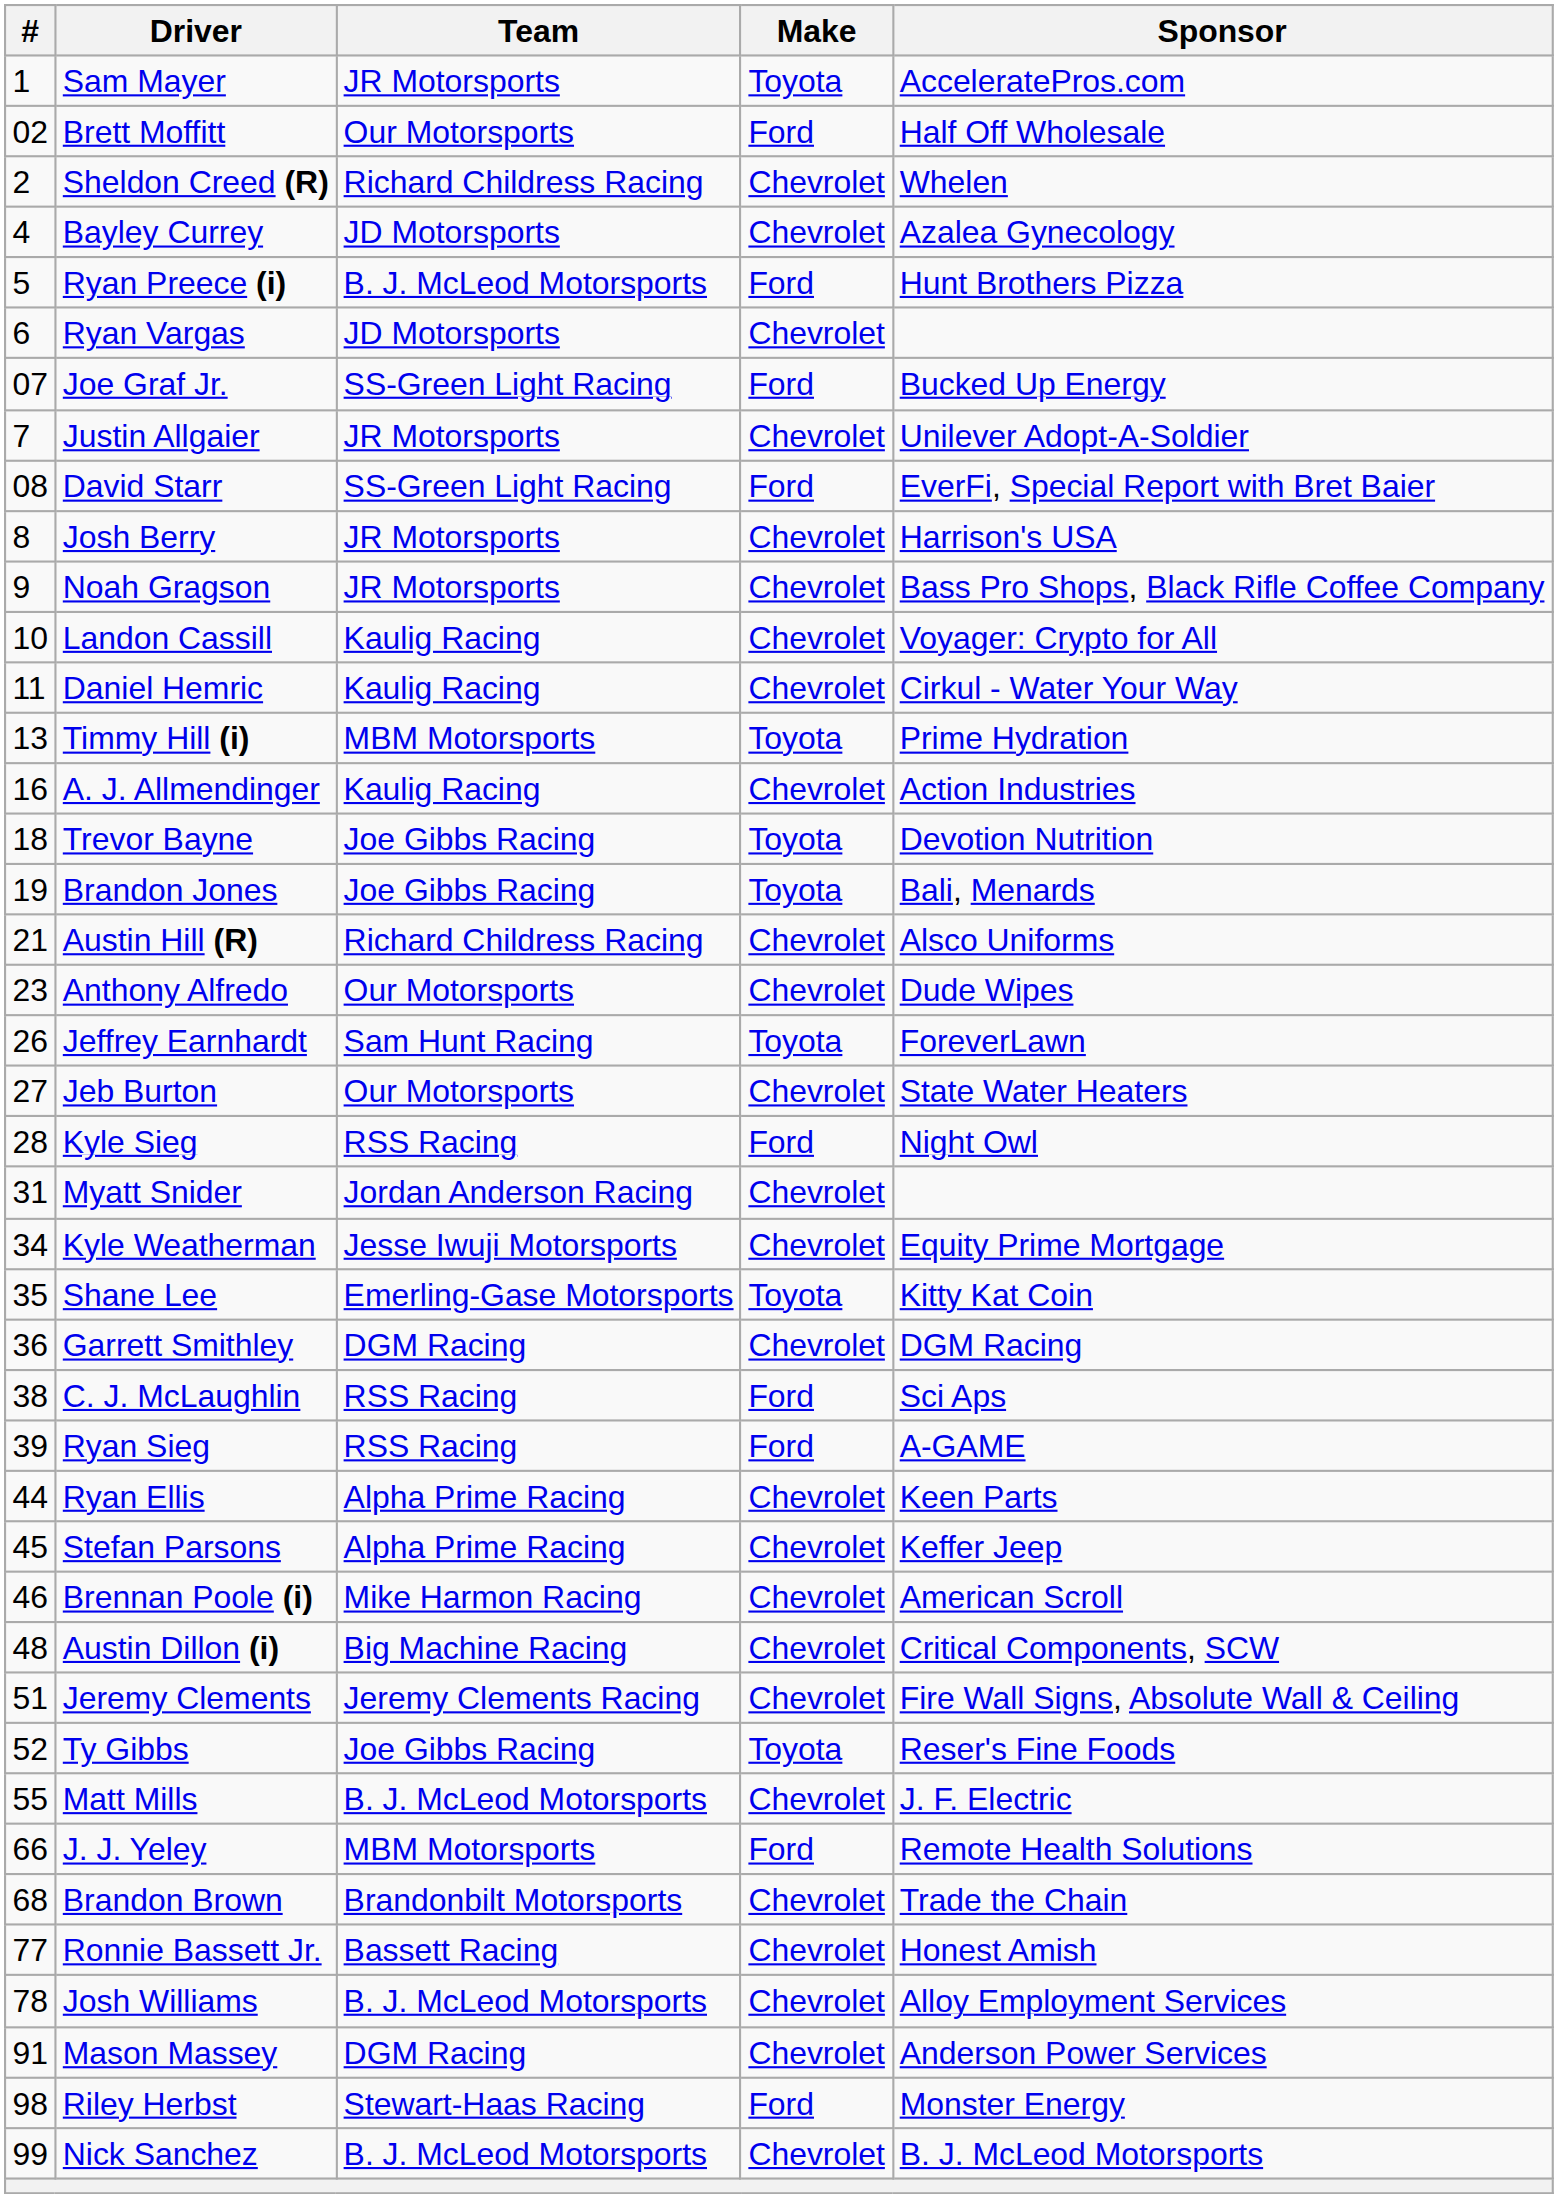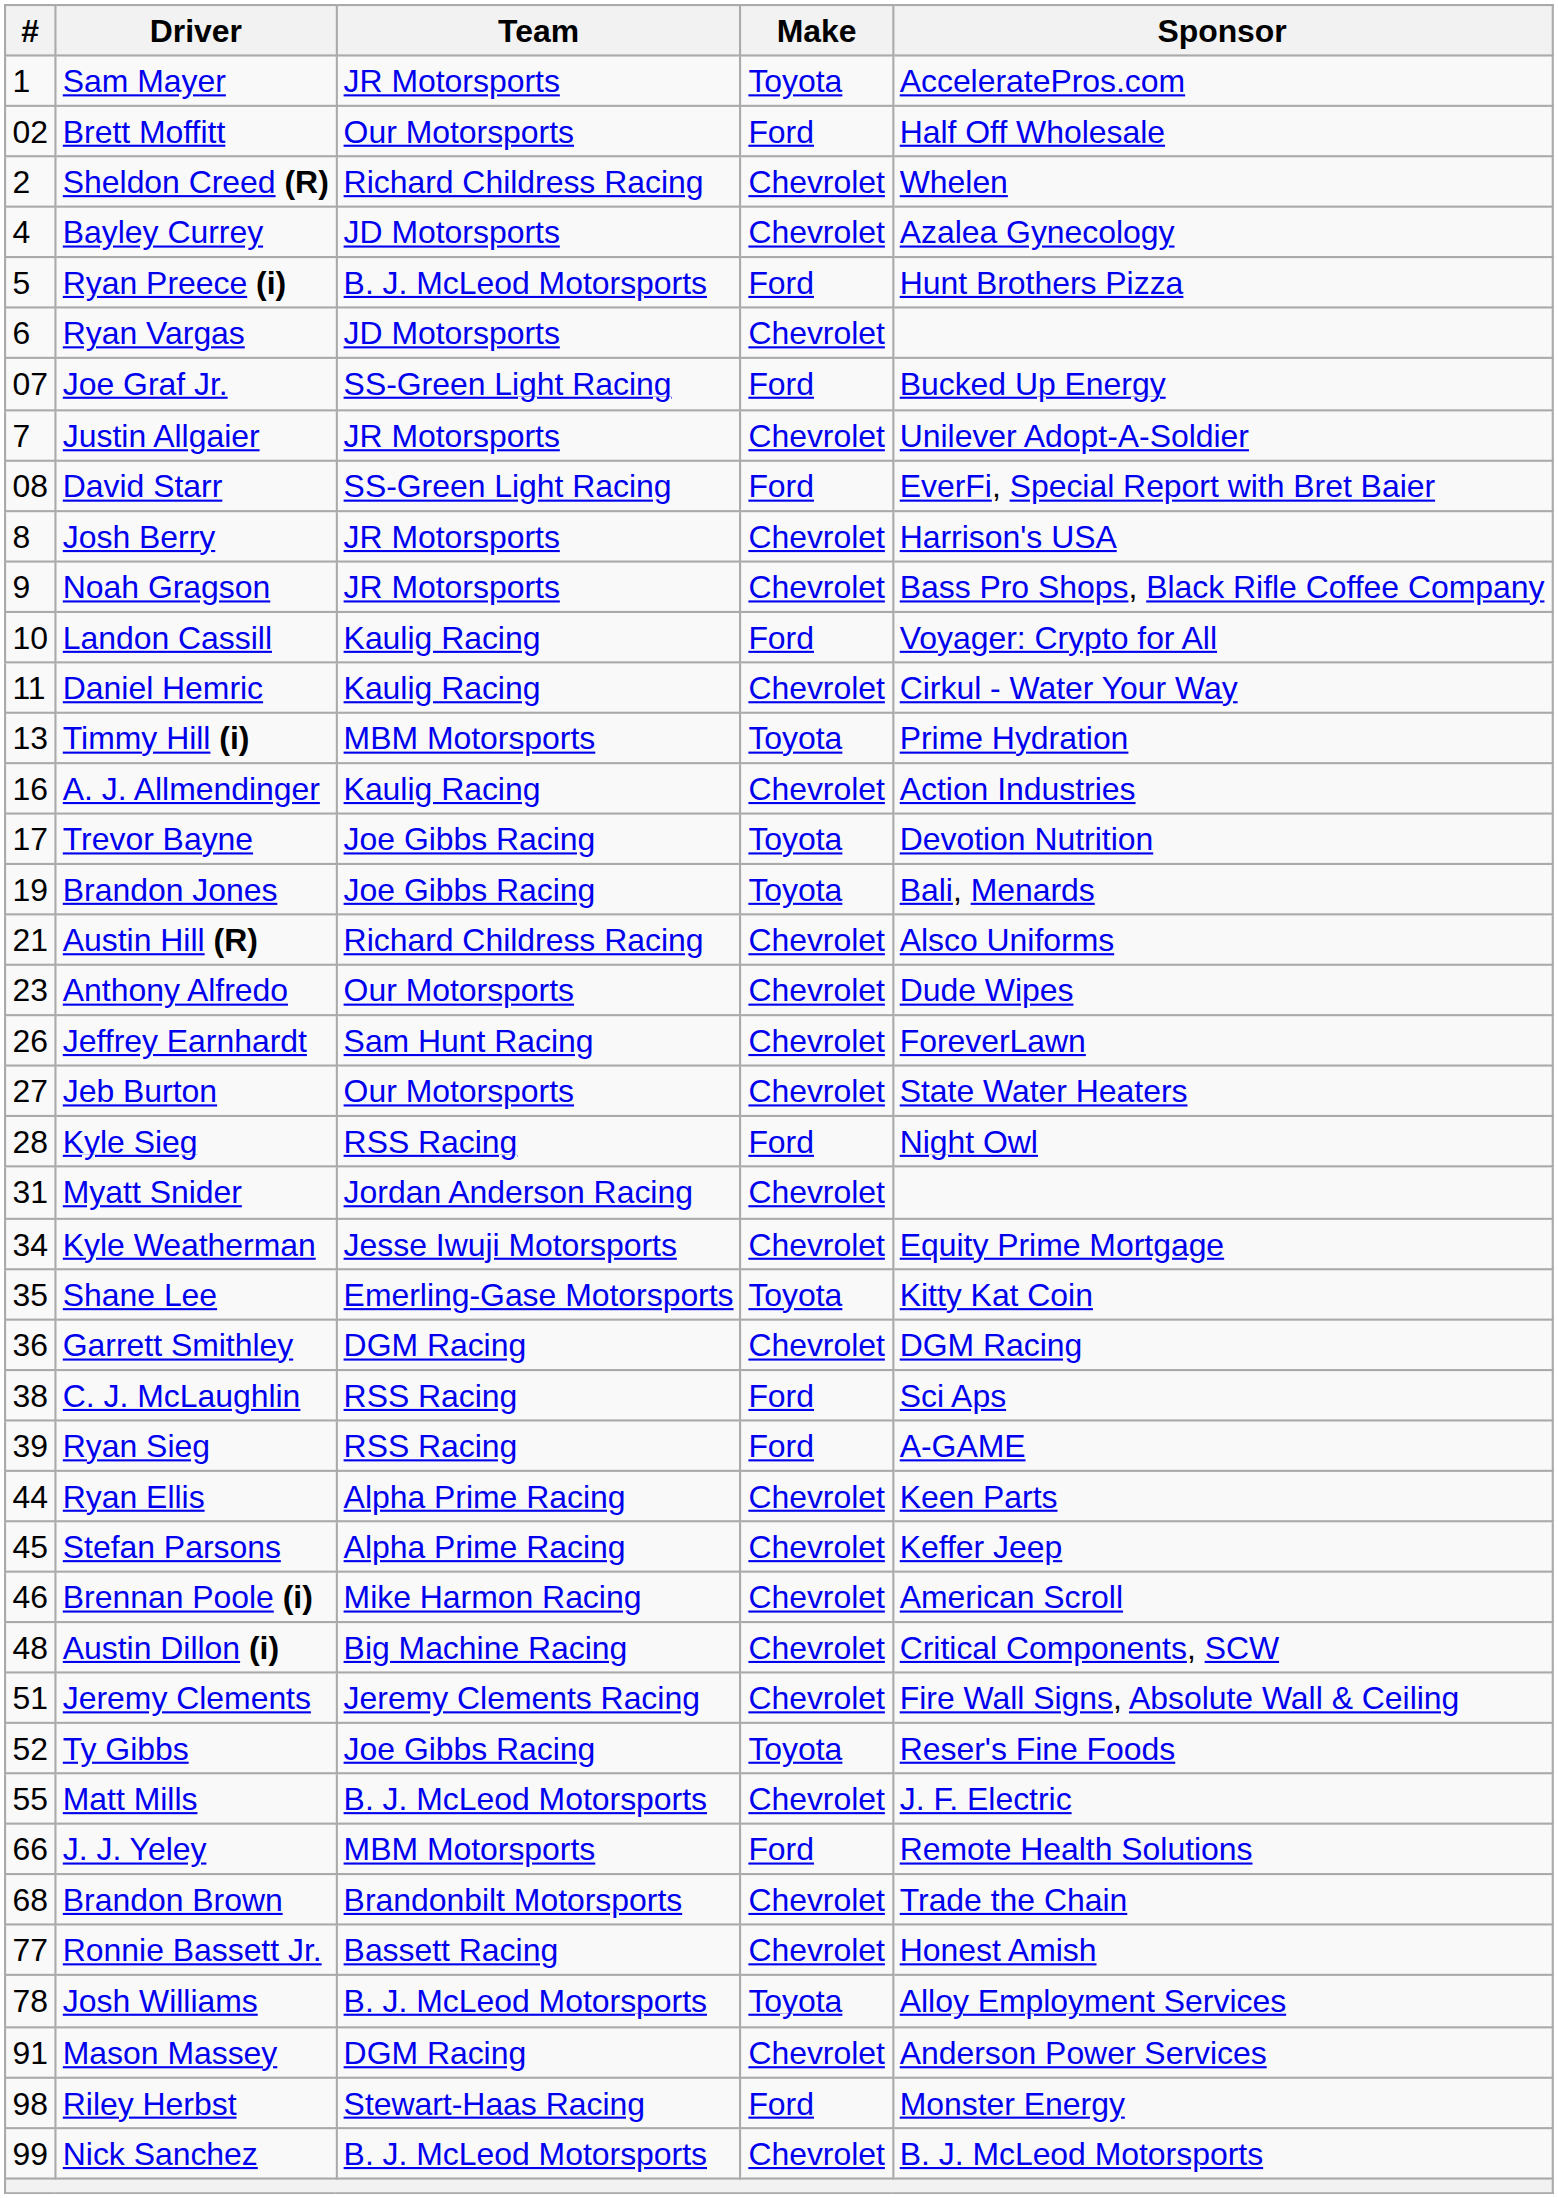 <table class="wikitable" style="font-size:95%">
 <tr>
 <th>#</th>
 <th>Driver</th>
 <th>Team</th>
 <th>Make</th>
 <th>Sponsor</th>
 </tr>
 <tr>
 <td>1</td>
 <td><a href='#'>Sam Mayer</a></td>
 <td><a href='#'>JR Motorsports</a></td>
 <td><a href='#'>Toyota</a></td>
 <td><a href='#'>AcceleratePros.com</a></td>
 </tr>
 <tr>
 <td>02</td>
 <td><a href='#'>Brett Moffitt</a></td>
 <td><a href='#'>Our Motorsports</a></td>
 <td><a href='#'>Ford</a></td>
 <td><a href='#'>Half Off Wholesale</a></td>
 </tr>
 <tr>
 <td>2</td>
 <td><a href='#'>Sheldon Creed</a> <strong>(R)</strong></td>
 <td><a href='#'>Richard Childress Racing</a></td>
 <td><a href='#'>Chevrolet</a></td>
 <td><a href='#'>Whelen</a></td>
 </tr>
 <tr>
 <td>4</td>
 <td><a href='#'>Bayley Currey</a></td>
 <td><a href='#'>JD Motorsports</a></td>
 <td><a href='#'>Chevrolet</a></td>
 <td><a href='#'>Azalea Gynecology</a></td>
 </tr>
 <tr>
 <td>5</td>
 <td><a href='#'>Ryan Preece</a> <strong>(i)</strong></td>
 <td><a href='#'>B. J. McLeod Motorsports</a></td>
 <td><a href='#'>Ford</a></td>
 <td><a href='#'>Hunt Brothers Pizza</a></td>
 </tr>
 <tr>
 <td>6</td>
 <td><a href='#'>Ryan Vargas</a></td>
 <td><a href='#'>JD Motorsports</a></td>
 <td><a href='#'>Chevrolet</a></td>
 <td></td>
 </tr>
 <tr>
 <td>07</td>
 <td><a href='#'>Joe Graf Jr.</a></td>
 <td><a href='#'>SS-Green Light Racing</a></td>
 <td><a href='#'>Ford</a></td>
 <td><a href='#'>Bucked Up Energy</a></td>
 </tr>
 <tr>
 <td>7</td>
 <td><a href='#'>Justin Allgaier</a></td>
 <td><a href='#'>JR Motorsports</a></td>
 <td><a href='#'>Chevrolet</a></td>
 <td><a href='#'>Unilever Adopt-A-Soldier</a></td>
 </tr>
 <tr>
 <td>08</td>
 <td><a href='#'>David Starr</a></td>
 <td><a href='#'>SS-Green Light Racing</a></td>
 <td><a href='#'>Ford</a></td>
 <td><a href='#'>EverFi</a>, <a href='#'>Special Report with Bret Baier</a></td>
 </tr>
 <tr>
 <td>8</td>
 <td><a href='#'>Josh Berry</a></td>
 <td><a href='#'>JR Motorsports</a></td>
 <td><a href='#'>Chevrolet</a></td>
 <td><a href='#'>Harrison's USA</a></td>
 </tr>
 <tr>
 <td>9</td>
 <td><a href='#'>Noah Gragson</a></td>
 <td><a href='#'>JR Motorsports</a></td>
 <td><a href='#'>Chevrolet</a></td>
 <td><a href='#'>Bass Pro Shops</a>, <a href='#'>Black Rifle Coffee Company</a></td>
 </tr>
 <tr>
 <td>10</td>
 <td><a href='#'>Landon Cassill</a></td>
 <td><a href='#'>Kaulig Racing</a></td>
-<td><a href='#'>Chevrolet</a></td>
+<td><a href='#'>Ford</a></td>
 <td><a href='#'>Voyager: Crypto for All</a></td>
 </tr>
 <tr>
 <td>11</td>
 <td><a href='#'>Daniel Hemric</a></td>
 <td><a href='#'>Kaulig Racing</a></td>
 <td><a href='#'>Chevrolet</a></td>
 <td><a href='#'>Cirkul - Water Your Way</a></td>
 </tr>
 <tr>
 <td>13</td>
 <td><a href='#'>Timmy Hill</a> <strong>(i)</strong></td>
 <td><a href='#'>MBM Motorsports</a></td>
 <td><a href='#'>Toyota</a></td>
 <td><a href='#'>Prime Hydration</a></td>
 </tr>
 <tr>
 <td>16</td>
 <td><a href='#'>A. J. Allmendinger</a></td>
 <td><a href='#'>Kaulig Racing</a></td>
 <td><a href='#'>Chevrolet</a></td>
 <td><a href='#'>Action Industries</a></td>
 </tr>
 <tr>
-<td>18</td>
+<td>17</td>
 <td><a href='#'>Trevor Bayne</a></td>
 <td><a href='#'>Joe Gibbs Racing</a></td>
 <td><a href='#'>Toyota</a></td>
 <td><a href='#'>Devotion Nutrition</a></td>
 </tr>
 <tr>
 <td>19</td>
 <td><a href='#'>Brandon Jones</a></td>
 <td><a href='#'>Joe Gibbs Racing</a></td>
 <td><a href='#'>Toyota</a></td>
 <td><a href='#'>Bali</a>, <a href='#'>Menards</a></td>
 </tr>
 <tr>
 <td>21</td>
 <td><a href='#'>Austin Hill</a> <strong>(R)</strong></td>
 <td><a href='#'>Richard Childress Racing</a></td>
 <td><a href='#'>Chevrolet</a></td>
 <td><a href='#'>Alsco Uniforms</a></td>
 </tr>
 <tr>
 <td>23</td>
 <td><a href='#'>Anthony Alfredo</a></td>
 <td><a href='#'>Our Motorsports</a></td>
 <td><a href='#'>Chevrolet</a></td>
 <td><a href='#'>Dude Wipes</a></td>
 </tr>
 <tr>
 <td>26</td>
 <td><a href='#'>Jeffrey Earnhardt</a></td>
 <td><a href='#'>Sam Hunt Racing</a></td>
-<td><a href='#'>Toyota</a></td>
+<td><a href='#'>Chevrolet</a></td>
 <td><a href='#'>ForeverLawn</a></td>
 </tr>
 <tr>
 <td>27</td>
 <td><a href='#'>Jeb Burton</a></td>
 <td><a href='#'>Our Motorsports</a></td>
 <td><a href='#'>Chevrolet</a></td>
 <td><a href='#'>State Water Heaters</a></td>
 </tr>
 <tr>
 <td>28</td>
 <td><a href='#'>Kyle Sieg</a></td>
 <td><a href='#'>RSS Racing</a></td>
 <td><a href='#'>Ford</a></td>
 <td><a href='#'>Night Owl</a></td>
 </tr>
 <tr>
 <td>31</td>
 <td><a href='#'>Myatt Snider</a></td>
 <td><a href='#'>Jordan Anderson Racing</a></td>
 <td><a href='#'>Chevrolet</a></td>
 <td></td>
 </tr>
 <tr>
 <td>34</td>
 <td><a href='#'>Kyle Weatherman</a></td>
 <td><a href='#'>Jesse Iwuji Motorsports</a></td>
 <td><a href='#'>Chevrolet</a></td>
 <td><a href='#'>Equity Prime Mortgage</a></td>
 </tr>
 <tr>
 <td>35</td>
 <td><a href='#'>Shane Lee</a></td>
 <td><a href='#'>Emerling-Gase Motorsports</a></td>
 <td><a href='#'>Toyota</a></td>
 <td><a href='#'>Kitty Kat Coin</a></td>
 </tr>
 <tr>
 <td>36</td>
 <td><a href='#'>Garrett Smithley</a></td>
 <td><a href='#'>DGM Racing</a></td>
 <td><a href='#'>Chevrolet</a></td>
 <td><a href='#'>DGM Racing</a></td>
 </tr>
 <tr>
 <td>38</td>
 <td><a href='#'>C. J. McLaughlin</a></td>
 <td><a href='#'>RSS Racing</a></td>
 <td><a href='#'>Ford</a></td>
 <td><a href='#'>Sci Aps</a></td>
 </tr>
 <tr>
 <td>39</td>
 <td><a href='#'>Ryan Sieg</a></td>
 <td><a href='#'>RSS Racing</a></td>
 <td><a href='#'>Ford</a></td>
 <td><a href='#'>A-GAME</a></td>
 </tr>
 <tr>
 <td>44</td>
 <td><a href='#'>Ryan Ellis</a></td>
 <td><a href='#'>Alpha Prime Racing</a></td>
 <td><a href='#'>Chevrolet</a></td>
 <td><a href='#'>Keen Parts</a></td>
 </tr>
 <tr>
 <td>45</td>
 <td><a href='#'>Stefan Parsons</a></td>
 <td><a href='#'>Alpha Prime Racing</a></td>
 <td><a href='#'>Chevrolet</a></td>
 <td><a href='#'>Keffer Jeep</a></td>
 </tr>
 <tr>
 <td>46</td>
 <td><a href='#'>Brennan Poole</a> <strong>(i)</strong></td>
 <td><a href='#'>Mike Harmon Racing</a></td>
 <td><a href='#'>Chevrolet</a></td>
 <td><a href='#'>American Scroll</a></td>
 </tr>
 <tr>
 <td>48</td>
 <td><a href='#'>Austin Dillon</a> <strong>(i)</strong></td>
 <td><a href='#'>Big Machine Racing</a></td>
 <td><a href='#'>Chevrolet</a></td>
 <td><a href='#'>Critical Components</a>, <a href='#'>SCW</a></td>
 </tr>
 <tr>
 <td>51</td>
 <td><a href='#'>Jeremy Clements</a></td>
 <td><a href='#'>Jeremy Clements Racing</a></td>
 <td><a href='#'>Chevrolet</a></td>
 <td><a href='#'>Fire Wall Signs</a>, <a href='#'>Absolute Wall & Ceiling</a></td>
 </tr>
 <tr>
 <td>52</td>
 <td><a href='#'>Ty Gibbs</a></td>
 <td><a href='#'>Joe Gibbs Racing</a></td>
 <td><a href='#'>Toyota</a></td>
 <td><a href='#'>Reser's Fine Foods</a></td>
 </tr>
 <tr>
 <td>55</td>
 <td><a href='#'>Matt Mills</a></td>
 <td><a href='#'>B. J. McLeod Motorsports</a></td>
 <td><a href='#'>Chevrolet</a></td>
 <td><a href='#'>J. F. Electric</a></td>
 </tr>
 <tr>
 <td>66</td>
 <td><a href='#'>J. J. Yeley</a></td>
 <td><a href='#'>MBM Motorsports</a></td>
 <td><a href='#'>Ford</a></td>
 <td><a href='#'>Remote Health Solutions</a></td>
 </tr>
 <tr>
 <td>68</td>
 <td><a href='#'>Brandon Brown</a></td>
 <td><a href='#'>Brandonbilt Motorsports</a></td>
 <td><a href='#'>Chevrolet</a></td>
 <td><a href='#'>Trade the Chain</a></td>
 </tr>
 <tr>
 <td>77</td>
 <td><a href='#'>Ronnie Bassett Jr.</a></td>
 <td><a href='#'>Bassett Racing</a></td>
 <td><a href='#'>Chevrolet</a></td>
 <td><a href='#'>Honest Amish</a></td>
 </tr>
 <tr>
 <td>78</td>
 <td><a href='#'>Josh Williams</a></td>
 <td><a href='#'>B. J. McLeod Motorsports</a></td>
-<td><a href='#'>Chevrolet</a></td>
+<td><a href='#'>Toyota</a></td>
 <td><a href='#'>Alloy Employment Services</a></td>
 </tr>
 <tr>
 <td>91</td>
 <td><a href='#'>Mason Massey</a></td>
 <td><a href='#'>DGM Racing</a></td>
 <td><a href='#'>Chevrolet</a></td>
 <td><a href='#'>Anderson Power Services</a></td>
 </tr>
 <tr>
 <td>98</td>
 <td><a href='#'>Riley Herbst</a></td>
 <td><a href='#'>Stewart-Haas Racing</a></td>
 <td><a href='#'>Ford</a></td>
 <td><a href='#'>Monster Energy</a></td>
 </tr>
 <tr>
 <td>99</td>
 <td><a href='#'>Nick Sanchez</a></td>
 <td><a href='#'>B. J. McLeod Motorsports</a></td>
 <td><a href='#'>Chevrolet</a></td>
 <td><a href='#'>B. J. McLeod Motorsports</a></td>
 </tr>
 <tr>
 <th colspan="5"></th>
 </tr>
 </table>
